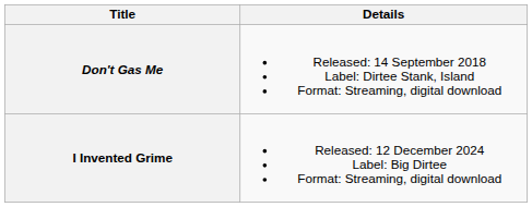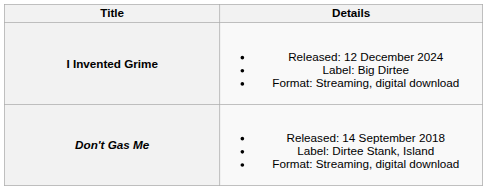 <table class="wikitable plainrowheaders" style="text-align:center;" border="1">
 <tr>
 <th scope="col" style="width:18em;">Title</th>
 <th scope="col" style="width:22em;">Details</th>
 </tr>
 <tr>
+<th scope="row">I Invented Grime</th>
+<td><br><ul><li>Released: 12 December 2024</li><li>Label: Big Dirtee</li><li>Format: Streaming, digital download</li></ul></td>
+</tr>
+<tr>
 <th scope="row"><em>Don't Gas Me</em></th>
 <td><br><ul><li>Released: 14 September 2018</li><li>Label: Dirtee Stank, Island</li><li>Format: Streaming, digital download</li></ul></td>
 </tr>
-<tr>
-<th scope="row">I Invented Grime</th>
-<td><br><ul><li>Released: 12 December 2024</li><li>Label: Big Dirtee</li><li>Format: Streaming, digital download</li></ul></td>
-</tr>
 </table>
